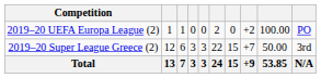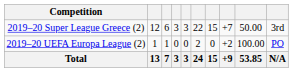 <table class="wikitable" style="text-align:center">
 <tr>
 <th>Competition</th>
 <th></th>
 <th></th>
 <th></th>
 <th></th>
 <th></th>
 <th></th>
 <th></th>
 <th></th>
 <th></th>
 </tr>
 <tr>
+<td><a href='#'>2019–20 Super League Greece</a> (2)</td>
+<td>12</td>
+<td>6</td>
+<td>3</td>
+<td>3</td>
+<td>22</td>
+<td>15</td>
+<td>+7</td>
+<td>50.00</td>
+<td>3rd</td>
+</tr>
+<tr>
 <td><a href='#'>2019–20 UEFA Europa League</a> (2)</td>
 <td>1</td>
 <td>1</td>
 <td>0</td>
 <td>0</td>
 <td>2</td>
 <td>0</td>
 <td>+2</td>
 <td>100.00</td>
 <td><a href='#'>PO</a></td>
-</tr>
-<tr>
-<td><a href='#'>2019–20 Super League Greece</a> (2)</td>
-<td>12</td>
-<td>6</td>
-<td>3</td>
-<td>3</td>
-<td>22</td>
-<td>15</td>
-<td>+7</td>
-<td>50.00</td>
-<td>3rd</td>
 </tr>
 <tr>
 <th>Total</th>
 <th>13</th>
 <th>7</th>
 <th>3</th>
 <th>3</th>
 <th>24</th>
 <th>15</th>
 <th>+9</th>
 <th>53.85</th>
 <th>N/A</th>
 </tr>
 </table>
